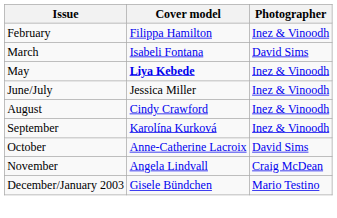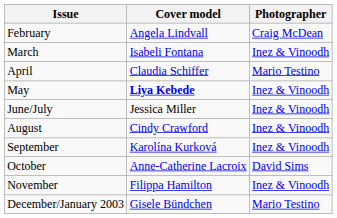 <table class="sortable wikitable">
 <tr>
 <th>Issue</th>
 <th>Cover model</th>
 <th>Photographer</th>
 </tr>
 <tr>
 <td>February</td>
-<td><a href='#'>Filippa Hamilton</a></td>
-<td><a href='#'>Inez & Vinoodh</a></td>
+<td><a href='#'>Angela Lindvall</a></td>
+<td><a href='#'>Craig McDean</a></td>
 </tr>
 <tr>
 <td>March</td>
 <td><a href='#'>Isabeli Fontana</a></td>
-<td><a href='#'>David Sims</a></td>
+<td><a href='#'>Inez & Vinoodh</a></td>
+</tr>
+<tr>
+<td>April</td>
+<td><a href='#'>Claudia Schiffer</a></td>
+<td><a href='#'>Mario Testino</a></td>
 </tr>
 <tr>
 <td>May</td>
 <td><strong><a href='#'>Liya Kebede</a></strong></td>
 <td><a href='#'>Inez & Vinoodh</a></td>
 </tr>
 <tr>
 <td>June/July</td>
 <td>Jessica Miller</td>
 <td><a href='#'>Inez & Vinoodh</a></td>
 </tr>
 <tr>
 <td>August</td>
 <td><a href='#'>Cindy Crawford</a></td>
 <td><a href='#'>Inez & Vinoodh</a></td>
 </tr>
 <tr>
 <td>September</td>
 <td><a href='#'>Karolína Kurková</a></td>
 <td><a href='#'>Inez & Vinoodh</a></td>
 </tr>
 <tr>
 <td>October</td>
 <td><a href='#'>Anne-Catherine Lacroix</a></td>
 <td><a href='#'>David Sims</a></td>
 </tr>
 <tr>
 <td>November</td>
-<td><a href='#'>Angela Lindvall</a></td>
-<td><a href='#'>Craig McDean</a></td>
+<td><a href='#'>Filippa Hamilton</a></td>
+<td><a href='#'>Inez & Vinoodh</a></td>
 </tr>
 <tr>
 <td>December/January 2003</td>
 <td><a href='#'>Gisele Bündchen</a></td>
 <td><a href='#'>Mario Testino</a></td>
 </tr>
 </table>
